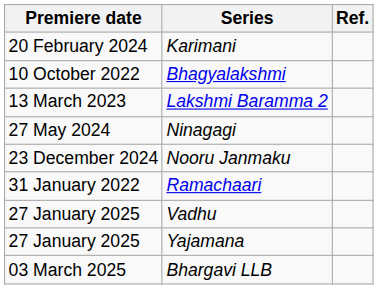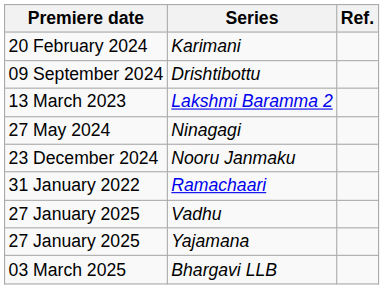 <table class="wikitable">
 <tr>
 <th>Premiere date</th>
 <th>Series</th>
 <th>Ref.</th>
 </tr>
 <tr>
 <td>20 February 2024</td>
 <td><em>Karimani</em></td>
 <td></td>
 </tr>
 <tr>
-<td>10 October 2022</td>
-<td><em><a href='#'>Bhagyalakshmi</a></em></td>
+<td>09 September 2024</td>
+<td><em>Drishtibottu</em></td>
 <td></td>
 </tr>
 <tr>
 <td>13 March 2023</td>
 <td><em><a href='#'>Lakshmi Baramma 2</a></em></td>
 <td></td>
 </tr>
 <tr>
 <td>27 May 2024</td>
 <td><em>Ninagagi</em></td>
 <td></td>
 </tr>
 <tr>
 <td>23 December 2024</td>
 <td><em>Nooru Janmaku</em></td>
 <td></td>
 </tr>
 <tr>
 <td>31 January 2022</td>
 <td><em><a href='#'>Ramachaari</a></em></td>
 <td></td>
 </tr>
 <tr>
 <td>27 January 2025</td>
 <td><em>Vadhu</em></td>
 <td></td>
 </tr>
 <tr>
 <td>27 January 2025</td>
 <td><em>Yajamana</em></td>
 <td></td>
 </tr>
 <tr>
 <td>03 March 2025</td>
 <td><em>Bhargavi LLB</em></td>
 <td></td>
 </tr>
 </table>
